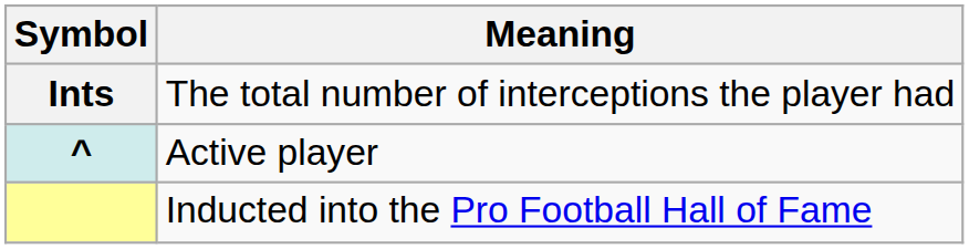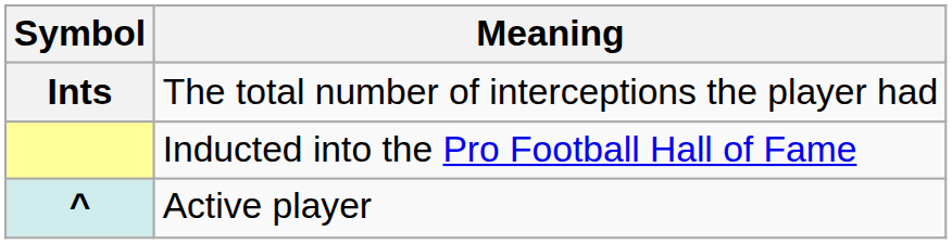 <table class="wikitable plainrowheaders" border="1">
 <tr>
 <th scope="col">Symbol</th>
 <th scope="col">Meaning</th>
 </tr>
 <tr>
 <th scope="row" style="text-align:center;"><strong>Ints</strong></th>
 <td>The total number of interceptions the player had</td>
 </tr>
 <tr>
+<th scope="row" style="text-align:center; background-color:#FFFF99"></th>
+<td>Inducted into the <a href='#'>Pro Football Hall of Fame</a></td>
+</tr>
+<tr>
 <th scope="row" style="text-align:center; background-color:#cfecec;">^</th>
 <td>Active player</td>
 </tr>
-<tr>
-<th scope="row" style="text-align:center; background-color:#FFFF99"></th>
-<td>Inducted into the <a href='#'>Pro Football Hall of Fame</a></td>
-</tr>
 </table>
